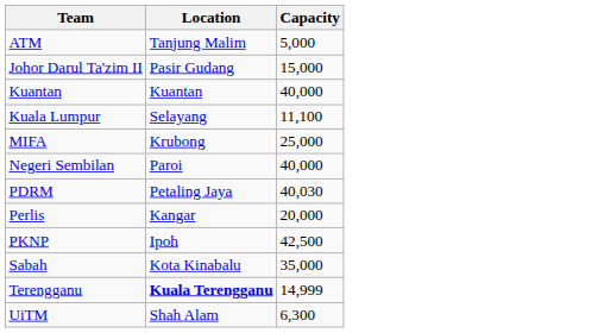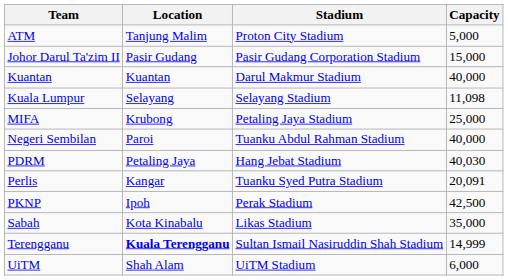 <table class="wikitable sortable">
 <tr>
 <th>Team</th>
 <th>Location</th>
+<th>Stadium</th>
 <th>Capacity</th>
 </tr>
 <tr>
 <td><a href='#'>ATM</a></td>
 <td><a href='#'>Tanjung Malim</a></td>
+<td><a href='#'>Proton City Stadium</a></td>
 <td>5,000</td>
 </tr>
 <tr>
 <td><a href='#'>Johor Darul Ta'zim II</a></td>
 <td><a href='#'>Pasir Gudang</a></td>
+<td><a href='#'>Pasir Gudang Corporation Stadium</a></td>
 <td>15,000</td>
 </tr>
 <tr>
 <td><a href='#'>Kuantan</a></td>
 <td><a href='#'>Kuantan</a></td>
+<td><a href='#'>Darul Makmur Stadium</a></td>
 <td>40,000</td>
 </tr>
 <tr>
 <td><a href='#'>Kuala Lumpur</a></td>
 <td><a href='#'>Selayang</a></td>
-<td>11,100</td>
+<td><a href='#'>Selayang Stadium</a></td>
+<td>11,098</td>
 </tr>
 <tr>
 <td><a href='#'>MIFA</a></td>
 <td><a href='#'>Krubong</a></td>
+<td><a href='#'>Petaling Jaya Stadium</a></td>
 <td>25,000</td>
 </tr>
 <tr>
 <td><a href='#'>Negeri Sembilan</a></td>
 <td><a href='#'>Paroi</a></td>
+<td><a href='#'>Tuanku Abdul Rahman Stadium</a></td>
 <td>40,000</td>
 </tr>
 <tr>
 <td><a href='#'>PDRM</a></td>
 <td><a href='#'>Petaling Jaya</a></td>
+<td><a href='#'>Hang Jebat Stadium</a></td>
 <td>40,030</td>
 </tr>
 <tr>
 <td><a href='#'>Perlis</a></td>
 <td><a href='#'>Kangar</a></td>
-<td>20,000</td>
+<td><a href='#'>Tuanku Syed Putra Stadium</a></td>
+<td>20,091</td>
 </tr>
 <tr>
 <td><a href='#'>PKNP</a></td>
 <td><a href='#'>Ipoh</a></td>
+<td><a href='#'>Perak Stadium</a></td>
 <td>42,500</td>
 </tr>
 <tr>
 <td><a href='#'>Sabah</a></td>
 <td><a href='#'>Kota Kinabalu</a></td>
+<td><a href='#'>Likas Stadium</a></td>
 <td>35,000</td>
 </tr>
 <tr>
 <td><a href='#'>Terengganu</a></td>
 <td><strong><a href='#'>Kuala Terengganu</a></strong></td>
+<td><a href='#'>Sultan Ismail Nasiruddin Shah Stadium</a></td>
 <td>14,999</td>
 </tr>
 <tr>
 <td><a href='#'>UiTM</a></td>
 <td><a href='#'>Shah Alam</a></td>
-<td>6,300</td>
+<td><a href='#'>UiTM Stadium</a></td>
+<td>6,000</td>
 </tr>
 </table>
